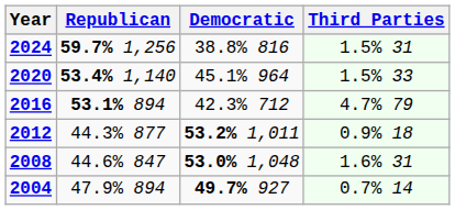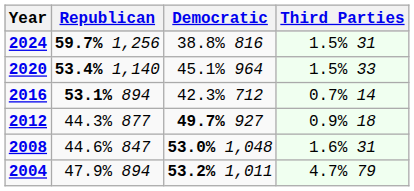 <table class="wikitable" style="float:right; font-size:95%;">
 <tr bgcolor=lightgrey>
 <th>Year</th>
 <th><a href='#'>Republican</a></th>
 <th><a href='#'>Democratic</a></th>
 <th><a href='#'>Third Parties</a></th>
 </tr>
 <tr>
 <td style="text-align:center;" ><strong><a href='#'>2024</a></strong></td>
 <td style="text-align:center;" ><strong>59.7%</strong> <em>1,256</em></td>
 <td style="text-align:center;" >38.8% <em>816</em></td>
 <td style="text-align:center; background:honeyDew;">1.5% <em>31</em></td>
 </tr>
 <tr>
 <td style="text-align:center;" ><strong><a href='#'>2020</a></strong></td>
 <td style="text-align:center;" ><strong>53.4%</strong> <em>1,140</em></td>
 <td style="text-align:center;" >45.1% <em>964</em></td>
 <td style="text-align:center; background:honeyDew;">1.5% <em>33</em></td>
 </tr>
 <tr>
 <td style="text-align:center;" ><strong><a href='#'>2016</a></strong></td>
 <td style="text-align:center;" ><strong>53.1%</strong> <em>894</em></td>
 <td style="text-align:center;" >42.3% <em>712</em></td>
-<td style="text-align:center; background:honeyDew;">4.7% <em>79</em></td>
+<td style="text-align:center; background:honeyDew;">0.7% <em>14</em></td>
 </tr>
 <tr>
 <td style="text-align:center;" ><strong><a href='#'>2012</a></strong></td>
 <td style="text-align:center;" >44.3% <em>877</em></td>
-<td style="text-align:center;" ><strong>53.2%</strong> <em>1,011</em></td>
+<td style="text-align:center;" ><strong>49.7%</strong> <em>927</em></td>
 <td style="text-align:center; background:honeyDew;">0.9% <em>18</em></td>
 </tr>
 <tr>
 <td style="text-align:center;" ><strong><a href='#'>2008</a></strong></td>
 <td style="text-align:center;" >44.6% <em>847</em></td>
 <td style="text-align:center;" ><strong>53.0%</strong> <em>1,048</em></td>
 <td style="text-align:center; background:honeyDew;">1.6% <em>31</em></td>
 </tr>
 <tr>
 <td style="text-align:center;" ><strong><a href='#'>2004</a></strong></td>
 <td style="text-align:center;" >47.9% <em>894</em></td>
-<td style="text-align:center;" ><strong>49.7%</strong> <em>927</em></td>
-<td style="text-align:center; background:honeyDew;">0.7% <em>14</em></td>
+<td style="text-align:center;" ><strong>53.2%</strong> <em>1,011</em></td>
+<td style="text-align:center; background:honeyDew;">4.7% <em>79</em></td>
 </tr>
 </table>
